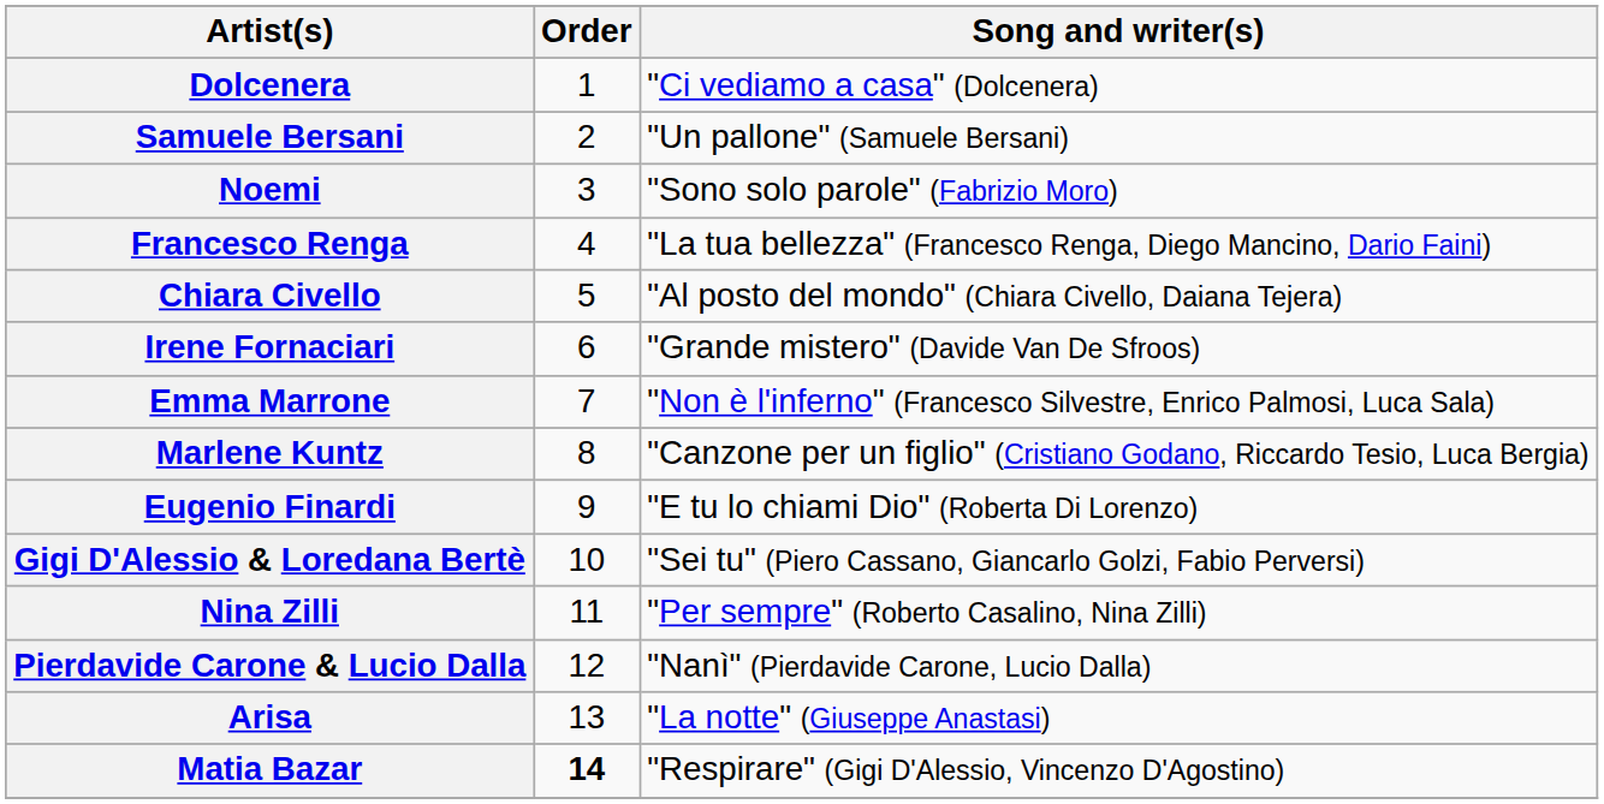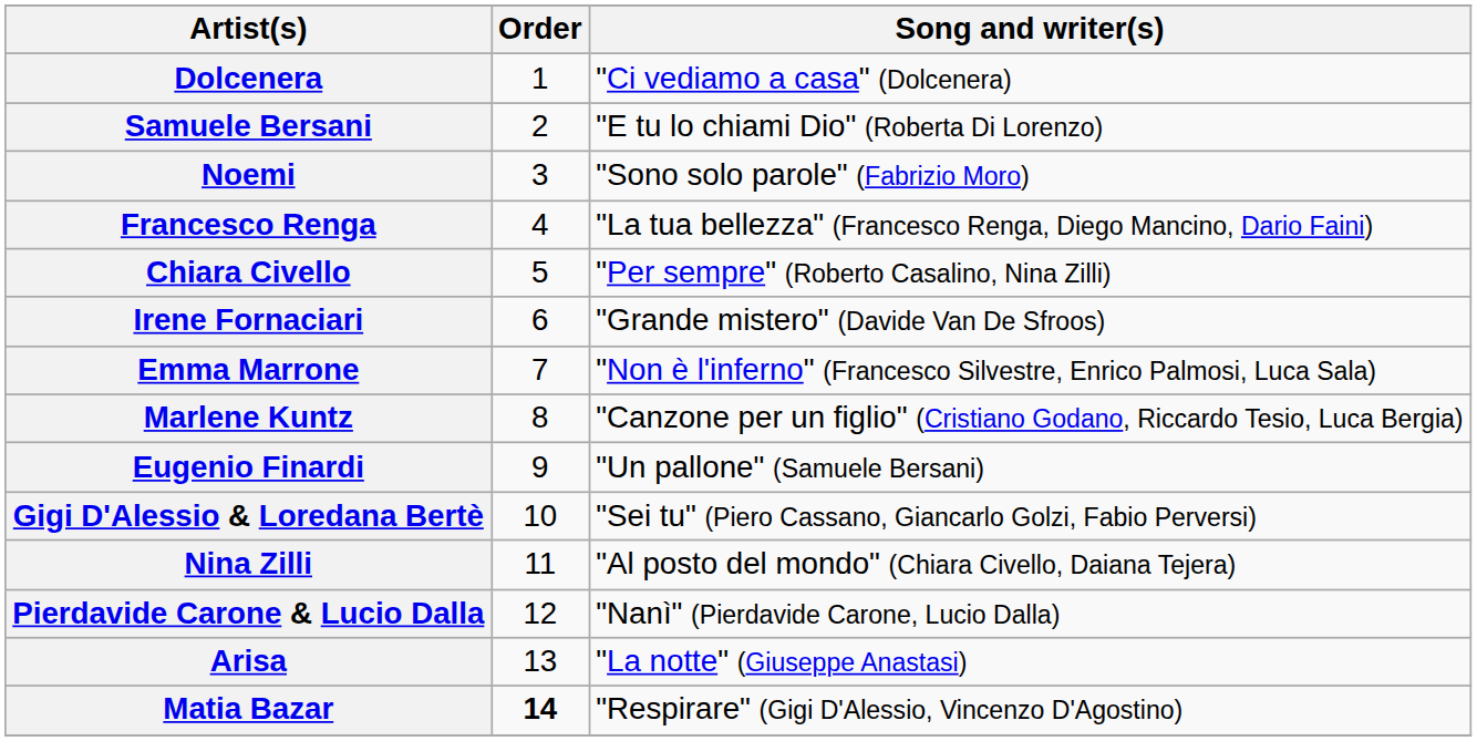 <table class="sortable wikitable plainrowheaders">
 <tr>
 </tr>
 <tr>
 <th>Artist(s)</th>
 <th>Order</th>
 <th>Song and writer(s)</th>
 </tr>
 <tr>
 <th scope="row"><a href='#'>Dolcenera</a></th>
 <td style="text-align:center;">1</td>
 <td>"<a href='#'>Ci vediamo a casa</a>" <small>(Dolcenera)</small></td>
 </tr>
 <tr>
 <th scope="row"><a href='#'>Samuele Bersani</a></th>
 <td style="text-align:center;">2</td>
-<td>"Un pallone" <small>(Samuele Bersani)</small></td>
+<td>"E tu lo chiami Dio" <small>(Roberta Di Lorenzo)</small></td>
 </tr>
 <tr>
 <th scope="row"><a href='#'>Noemi</a></th>
 <td style="text-align:center;">3</td>
 <td>"Sono solo parole" <small>(<a href='#'>Fabrizio Moro</a>)</small></td>
 </tr>
 <tr>
 <th scope="row"><a href='#'>Francesco Renga</a></th>
 <td style="text-align:center;">4</td>
 <td>"La tua bellezza" <small>(Francesco Renga, Diego Mancino, <a href='#'>Dario Faini</a>)</small></td>
 </tr>
 <tr>
 <th scope="row"><a href='#'>Chiara Civello</a></th>
 <td style="text-align:center;">5</td>
-<td>"Al posto del mondo" <small>(Chiara Civello, Daiana Tejera)</small></td>
+<td>"<a href='#'>Per sempre</a>" <small>(Roberto Casalino, Nina Zilli)</small></td>
 </tr>
 <tr>
 <th scope="row"><a href='#'>Irene Fornaciari</a></th>
 <td style="text-align:center;">6</td>
 <td>"Grande mistero" <small>(Davide Van De Sfroos)</small></td>
 </tr>
 <tr>
 <th scope="row"><a href='#'>Emma Marrone</a></th>
 <td style="text-align:center;">7</td>
 <td>"<a href='#'>Non è l'inferno</a>" <small>(Francesco Silvestre, Enrico Palmosi, Luca Sala)</small></td>
 </tr>
 <tr>
 <th scope="row"><a href='#'>Marlene Kuntz</a></th>
 <td style="text-align:center;">8</td>
 <td>"Canzone per un figlio" <small>(<a href='#'>Cristiano Godano</a>, Riccardo Tesio, Luca Bergia)</small></td>
 </tr>
 <tr>
 <th scope="row"><a href='#'>Eugenio Finardi</a></th>
 <td style="text-align:center;">9</td>
-<td>"E tu lo chiami Dio" <small>(Roberta Di Lorenzo)</small></td>
+<td>"Un pallone" <small>(Samuele Bersani)</small></td>
 </tr>
 <tr>
 <th scope="row"><a href='#'>Gigi D'Alessio</a> & <a href='#'>Loredana Bertè</a></th>
 <td style="text-align:center;">10</td>
 <td>"Sei tu" <small>(Piero Cassano, Giancarlo Golzi, Fabio Perversi)</small></td>
 </tr>
 <tr>
 <th scope="row"><a href='#'>Nina Zilli</a></th>
 <td style="text-align:center;">11</td>
-<td>"<a href='#'>Per sempre</a>" <small>(Roberto Casalino, Nina Zilli)</small></td>
+<td>"Al posto del mondo" <small>(Chiara Civello, Daiana Tejera)</small></td>
 </tr>
 <tr>
 <th scope="row"><a href='#'>Pierdavide Carone</a> & <a href='#'>Lucio Dalla</a></th>
 <td style="text-align:center;">12</td>
 <td>"Nanì" <small>(Pierdavide Carone, Lucio Dalla)</small></td>
 </tr>
 <tr>
 <th scope="row"><a href='#'>Arisa</a></th>
 <td style="text-align:center;">13</td>
 <td>"<a href='#'>La notte</a>" <small>(<a href='#'>Giuseppe Anastasi</a>)</small></td>
 </tr>
 <tr>
 <th scope="row"><a href='#'>Matia Bazar</a></th>
 <td style="text-align:center;"><strong>14</strong></td>
 <td>"Respirare" <small>(Gigi D'Alessio, Vincenzo D'Agostino)</small></td>
 </tr>
 <tr>
 </tr>
 </table>
